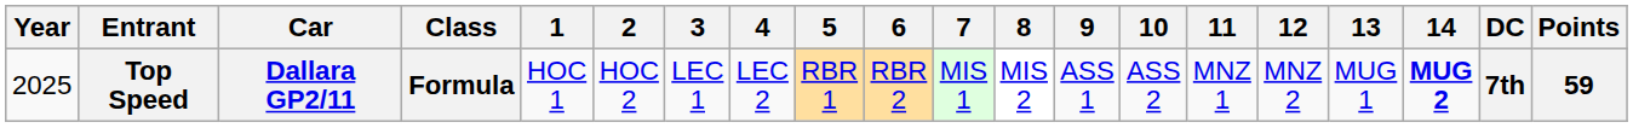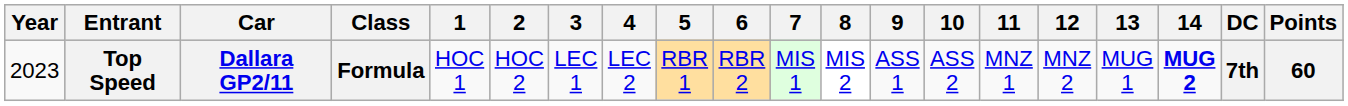 <table class="wikitable" style="text-align:center; font-size:90%">
 <tr>
 <th>Year</th>
 <th>Entrant</th>
 <th>Car</th>
 <th>Class</th>
 <th>1</th>
 <th>2</th>
 <th>3</th>
 <th>4</th>
 <th>5</th>
 <th>6</th>
 <th>7</th>
 <th>8</th>
 <th>9</th>
 <th>10</th>
 <th>11</th>
 <th>12</th>
 <th>13</th>
 <th>14</th>
 <th>DC</th>
 <th>Points</th>
 </tr>
 <tr>
-<td>2025</td>
+<td>2023</td>
 <th>Top Speed</th>
 <th><a href='#'>Dallara GP2/11</a></th>
 <th>Formula</th>
 <td><a href='#'>HOC<br>1</a><br></td>
 <td><a href='#'>HOC<br>2</a><br></td>
 <td><a href='#'>LEC<br>1</a><br></td>
 <td><a href='#'>LEC<br>2</a><br></td>
 <td style="background:#FFDF9F;"><a href='#'>RBR<br>1</a><br></td>
 <td style="background:#FFDF9F;"><a href='#'>RBR<br>2</a><br></td>
 <td style="background:#DFFFDF;"><a href='#'>MIS<br>1</a><br></td>
 <td style="background:#FFFFFF;"><a href='#'>MIS<br>2</a><br></td>
 <td><a href='#'>ASS<br>1</a></td>
 <td><a href='#'>ASS<br>2</a></td>
 <td><a href='#'>MNZ<br>1</a></td>
 <td><a href='#'>MNZ<br>2</a></td>
 <td><a href='#'>MUG<br>1</a></td>
 <td><strong><a href='#'>MUG<br>2</a></strong></td>
 <th>7th</th>
-<th>59</th>
+<th>60</th>
 </tr>
 </table>
